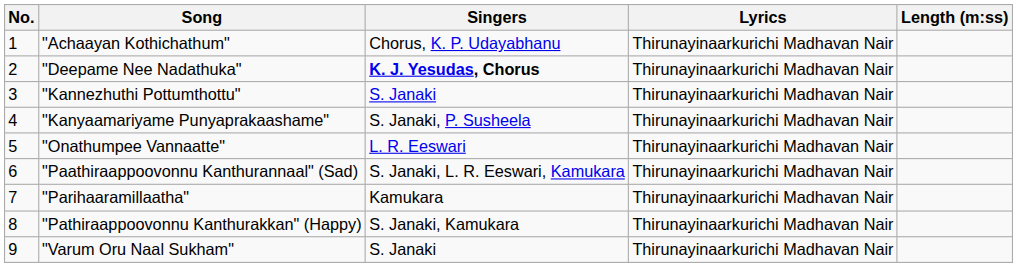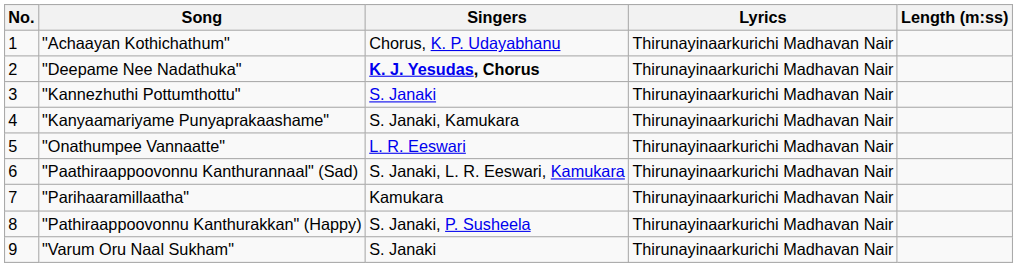 <table class="wikitable" style="font-size:95%;">
 <tr>
 <th>No.</th>
 <th>Song</th>
 <th>Singers</th>
 <th>Lyrics</th>
 <th>Length (m:ss)</th>
 </tr>
 <tr>
 <td>1</td>
 <td>"Achaayan Kothichathum"</td>
 <td>Chorus, <a href='#'>K. P. Udayabhanu</a></td>
 <td>Thirunayinaarkurichi Madhavan Nair</td>
 <td></td>
 </tr>
 <tr>
 <td>2</td>
 <td>"Deepame Nee Nadathuka"</td>
 <td><strong><a href='#'>K. J. Yesudas</a>, Chorus</strong></td>
 <td>Thirunayinaarkurichi Madhavan Nair</td>
 <td></td>
 </tr>
 <tr>
 <td>3</td>
 <td>"Kannezhuthi Pottumthottu"</td>
 <td><a href='#'>S. Janaki</a></td>
 <td>Thirunayinaarkurichi Madhavan Nair</td>
 <td></td>
 </tr>
 <tr>
 <td>4</td>
 <td>"Kanyaamariyame Punyaprakaashame"</td>
-<td>S. Janaki, <a href='#'>P. Susheela</a></td>
+<td>S. Janaki, Kamukara</td>
 <td>Thirunayinaarkurichi Madhavan Nair</td>
 <td></td>
 </tr>
 <tr>
 <td>5</td>
 <td>"Onathumpee Vannaatte"</td>
 <td><a href='#'>L. R. Eeswari</a></td>
 <td>Thirunayinaarkurichi Madhavan Nair</td>
 <td></td>
 </tr>
 <tr>
 <td>6</td>
 <td>"Paathiraappoovonnu Kanthurannaal" (Sad)</td>
 <td>S. Janaki, L. R. Eeswari, <a href='#'>Kamukara</a></td>
 <td>Thirunayinaarkurichi Madhavan Nair</td>
 <td></td>
 </tr>
 <tr>
 <td>7</td>
 <td>"Parihaaramillaatha"</td>
 <td>Kamukara</td>
 <td>Thirunayinaarkurichi Madhavan Nair</td>
 <td></td>
 </tr>
 <tr>
 <td>8</td>
 <td>"Pathiraappoovonnu Kanthurakkan" (Happy)</td>
-<td>S. Janaki, Kamukara</td>
+<td>S. Janaki, <a href='#'>P. Susheela</a></td>
 <td>Thirunayinaarkurichi Madhavan Nair</td>
 <td></td>
 </tr>
 <tr>
 <td>9</td>
 <td>"Varum Oru Naal Sukham"</td>
 <td>S. Janaki</td>
 <td>Thirunayinaarkurichi Madhavan Nair</td>
 <td></td>
 </tr>
 </table>
